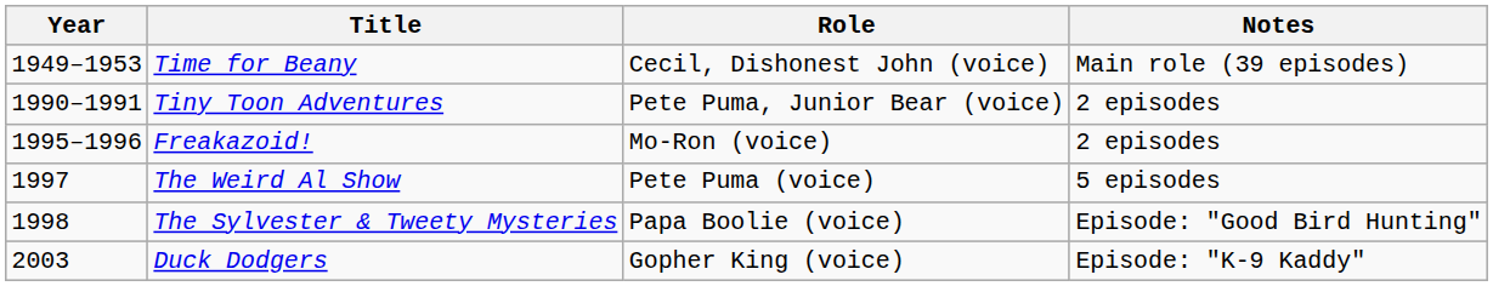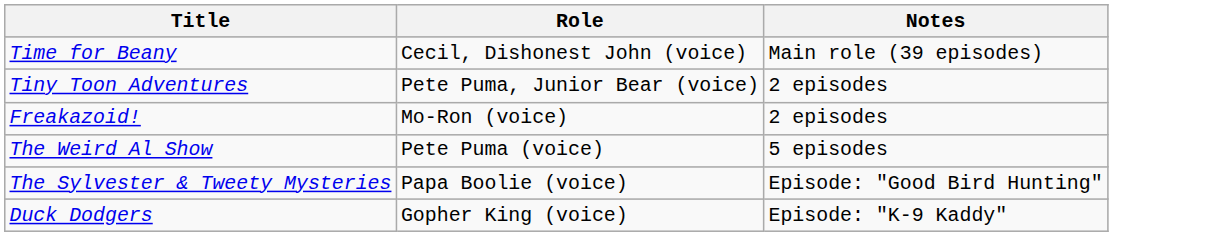 <table class="wikitable sortable">
 <tr>
-<th>Year</th>
 <th>Title</th>
 <th>Role</th>
 <th>Notes</th>
 </tr>
 <tr>
-<td>1949–1953</td>
 <td><em><a href='#'>Time for Beany</a></em></td>
 <td>Cecil, Dishonest John (voice)</td>
 <td>Main role (39 episodes)</td>
 </tr>
 <tr>
-<td>1990–1991</td>
 <td><em><a href='#'>Tiny Toon Adventures</a></em></td>
 <td>Pete Puma, Junior Bear (voice)</td>
 <td>2 episodes</td>
 </tr>
 <tr>
-<td>1995–1996</td>
 <td><em><a href='#'>Freakazoid!</a></em></td>
 <td>Mo-Ron (voice)</td>
 <td>2 episodes</td>
 </tr>
 <tr>
-<td>1997</td>
 <td><em><a href='#'>The Weird Al Show</a></em></td>
 <td>Pete Puma (voice)</td>
 <td>5 episodes</td>
 </tr>
 <tr>
-<td>1998</td>
 <td><em><a href='#'>The Sylvester & Tweety Mysteries</a></em></td>
 <td>Papa Boolie (voice)</td>
 <td>Episode: "Good Bird Hunting"</td>
 </tr>
 <tr>
-<td>2003</td>
 <td><em><a href='#'>Duck Dodgers</a></em></td>
 <td>Gopher King (voice)</td>
 <td>Episode: "K-9 Kaddy"</td>
 </tr>
 </table>
